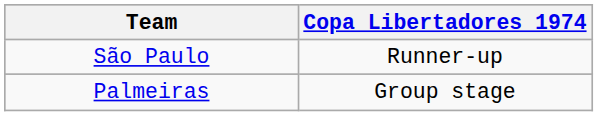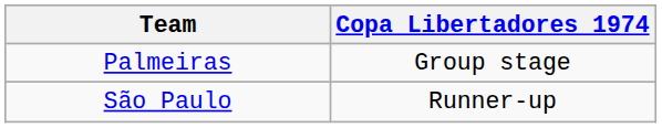 <table class="wikitable">
 <tr>
 <th width= 50%>Team</th>
 <th width= 50%><a href='#'>Copa Libertadores 1974</a></th>
 </tr>
 <tr align="center">
+<td><a href='#'>Palmeiras</a></td>
+<td>Group stage</td>
+</tr>
+<tr align="center">
 <td><a href='#'>São Paulo</a></td>
 <td>Runner-up</td>
 </tr>
-<tr align="center">
-<td><a href='#'>Palmeiras</a></td>
-<td>Group stage</td>
-</tr>
 </table>
